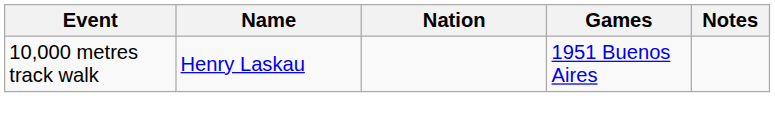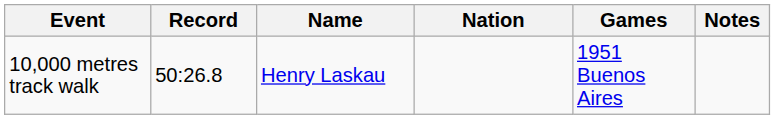 <table class="wikitable sortable">
 <tr>
 <th width=12%>Event</th>
+<th class="unsortable" width=6%>Record</th>
 <th width=13%>Name</th>
 <th width=13%>Nation</th>
 <th width=10%>Games</th>
 <th class="unsortable" width=2%>Notes</th>
 </tr>
 <tr>
 <td>10,000 metres track walk</td>
+<td>50:26.8</td>
 <td><a href='#'>Henry Laskau</a></td>
 <td></td>
 <td><a href='#'>1951 Buenos Aires</a></td>
 <td></td>
 </tr>
 </table>
